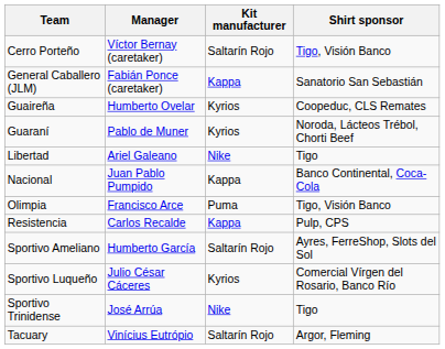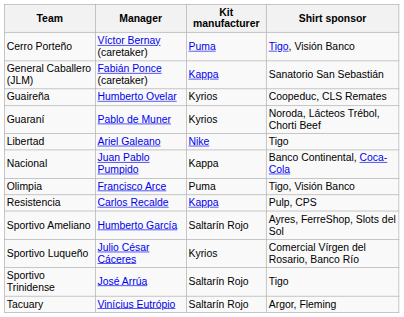 <table class="wikitable sortable" style="text-align: left;">
 <tr>
 <th>Team</th>
 <th>Manager</th>
 <th>Kit manufacturer</th>
 <th>Shirt sponsor</th>
 </tr>
 <tr>
 <td>Cerro Porteño</td>
 <td> <a href='#'>Víctor Bernay</a> (caretaker)</td>
-<td>Saltarín Rojo</td>
+<td><a href='#'>Puma</a></td>
 <td><a href='#'>Tigo</a>, Visión Banco</td>
 </tr>
 <tr>
 <td>General Caballero (JLM)</td>
 <td> <a href='#'>Fabián Ponce</a> (caretaker)</td>
 <td><a href='#'>Kappa</a></td>
 <td>Sanatorio San Sebastián</td>
 </tr>
 <tr>
 <td>Guaireña</td>
 <td> <a href='#'>Humberto Ovelar</a></td>
 <td>Kyrios</td>
 <td>Coopeduc, CLS Remates</td>
 </tr>
 <tr>
 <td>Guaraní</td>
 <td> <a href='#'>Pablo de Muner</a></td>
 <td>Kyrios</td>
 <td>Noroda, Lácteos Trébol, Chorti Beef</td>
 </tr>
 <tr>
 <td>Libertad</td>
 <td> <a href='#'>Ariel Galeano</a></td>
 <td><a href='#'>Nike</a></td>
 <td>Tigo</td>
 </tr>
 <tr>
 <td>Nacional</td>
 <td> <a href='#'>Juan Pablo Pumpido</a></td>
 <td>Kappa</td>
 <td>Banco Continental, <a href='#'>Coca-Cola</a></td>
 </tr>
 <tr>
 <td>Olimpia</td>
 <td> <a href='#'>Francisco Arce</a></td>
 <td>Puma</td>
 <td>Tigo, Visión Banco</td>
 </tr>
 <tr>
 <td>Resistencia</td>
 <td> <a href='#'>Carlos Recalde</a></td>
 <td><a href='#'>Kappa</a></td>
 <td>Pulp, CPS</td>
 </tr>
 <tr>
 <td>Sportivo Ameliano</td>
 <td> <a href='#'>Humberto García</a></td>
 <td>Saltarín Rojo</td>
 <td>Ayres, FerreShop, Slots del Sol</td>
 </tr>
 <tr>
 <td>Sportivo Luqueño</td>
 <td> <a href='#'>Julio César Cáceres</a></td>
 <td>Kyrios</td>
 <td>Comercial Vírgen del Rosario, Banco Río</td>
 </tr>
 <tr>
 <td>Sportivo Trinidense</td>
 <td> <a href='#'>José Arrúa</a></td>
-<td><a href='#'>Nike</a></td>
+<td>Saltarín Rojo</td>
 <td>Tigo</td>
 </tr>
 <tr>
 <td>Tacuary</td>
 <td> <a href='#'>Vinícius Eutrópio</a></td>
 <td>Saltarín Rojo</td>
 <td>Argor, Fleming</td>
 </tr>
 </table>
